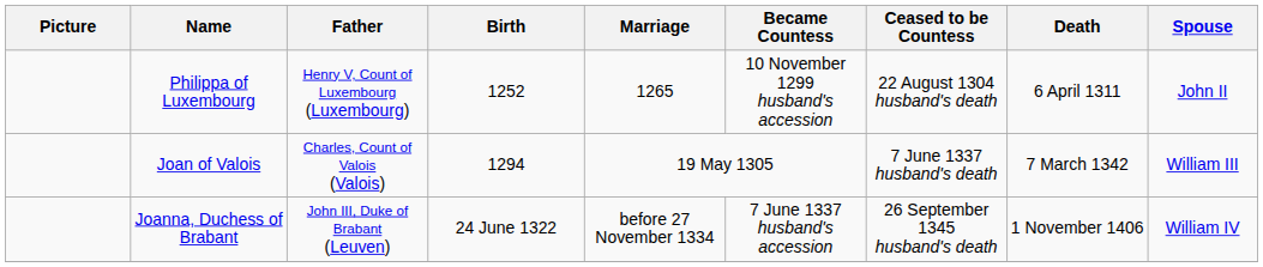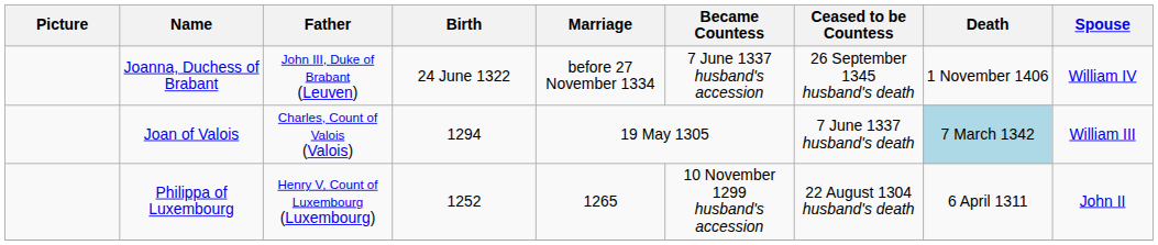 <table width=95% class="wikitable">
 <tr>
 <th width = "8%">Picture</th>
 <th width = "10%">Name</th>
 <th width = "9%">Father</th>
 <th width = "10%">Birth</th>
 <th width = "9%">Marriage</th>
 <th width = "9%">Became Countess</th>
 <th width = "9%">Ceased to be Countess</th>
 <th width = "9%">Death</th>
 <th width = "7%"><a href='#'>Spouse</a></th>
 </tr>
 <tr>
 <td align="center"></td>
+<td align="center"><a href='#'>Joanna, Duchess of Brabant</a></td>
+<td align="center"><small><a href='#'>John III, Duke of Brabant</a></small><br>(<a href='#'>Leuven</a>)</td>
+<td align="center">24 June 1322</td>
+<td align="center">before 27 November 1334</td>
+<td align="center">7 June 1337<br><em>husband's accession</em></td>
+<td align="center">26 September 1345<br><em>husband's death</em></td>
+<td align="center">1 November 1406</td>
+<td align="center"><a href='#'>William IV</a></td>
+</tr>
+<tr>
+<td align="center"></td>
+<td align="center"><a href='#'>Joan of Valois</a></td>
+<td align="center"><small><a href='#'>Charles, Count of Valois</a></small><br>(<a href='#'>Valois</a>)</td>
+<td align="center">1294</td>
+<td align="center" colspan="2">19 May 1305</td>
+<td align="center">7 June 1337<br><em>husband's death</em></td>
+<td align="center" style="background: lightblue;">7 March 1342</td>
+<td align="center"><a href='#'>William III</a></td>
+</tr>
+<tr>
+<td align="center"></td>
 <td align="center"><a href='#'>Philippa of Luxembourg</a></td>
 <td align="center"><small><a href='#'>Henry V, Count of Luxembourg</a></small><br>(<a href='#'>Luxembourg</a>)</td>
 <td align="center">1252</td>
 <td align="center">1265</td>
 <td align="center">10 November 1299<br><em>husband's accession</em></td>
 <td align="center">22 August 1304<br><em>husband's death</em></td>
 <td align="center">6 April 1311</td>
 <td align="center"><a href='#'>John II</a></td>
 </tr>
 <tr>
-<td align="center"></td>
-<td align="center"><a href='#'>Joan of Valois</a></td>
-<td align="center"><small><a href='#'>Charles, Count of Valois</a></small><br>(<a href='#'>Valois</a>)</td>
-<td align="center">1294</td>
-<td align="center" colspan="2">19 May 1305</td>
-<td align="center">7 June 1337<br><em>husband's death</em></td>
-<td align="center">7 March 1342</td>
-<td align="center"><a href='#'>William III</a></td>
-</tr>
-<tr>
-<td align="center"></td>
-<td align="center"><a href='#'>Joanna, Duchess of Brabant</a></td>
-<td align="center"><small><a href='#'>John III, Duke of Brabant</a></small><br>(<a href='#'>Leuven</a>)</td>
-<td align="center">24 June 1322</td>
-<td align="center">before 27 November 1334</td>
-<td align="center">7 June 1337<br><em>husband's accession</em></td>
-<td align="center">26 September 1345<br><em>husband's death</em></td>
-<td align="center">1 November 1406</td>
-<td align="center"><a href='#'>William IV</a></td>
-</tr>
-<tr>
 </tr>
 </table>
